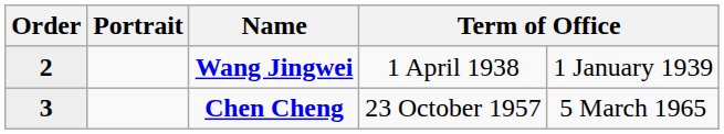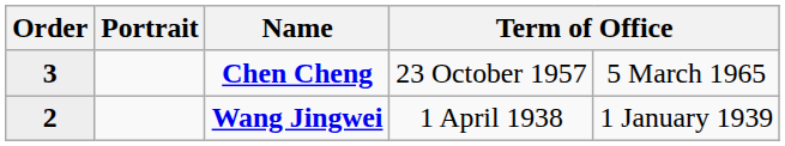 <table class="wikitable" style="text-align:center;">
 <tr>
 <th>Order</th>
 <th>Portrait</th>
 <th>Name</th>
 <th colspan=2>Term of Office</th>
 </tr>
 <tr>
+<th style="background:#eee">3</th>
+<td></td>
+<td><strong><a href='#'>Chen Cheng</a></strong></td>
+<td>23 October 1957</td>
+<td>5 March 1965<br></td>
+</tr>
+<tr>
 <th style="background:#eee">2</th>
 <td></td>
 <td><strong><a href='#'>Wang Jingwei</a></strong></td>
 <td>1 April 1938</td>
 <td>1 January 1939</td>
 </tr>
-<tr>
-<th style="background:#eee">3</th>
-<td></td>
-<td><strong><a href='#'>Chen Cheng</a></strong></td>
-<td>23 October 1957</td>
-<td>5 March 1965<br></td>
-</tr>
 </table>
